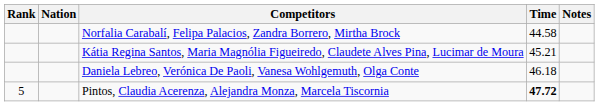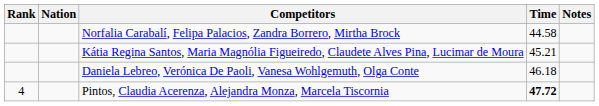 <table class="wikitable sortable" style="text-align:center">
 <tr>
 <th>Rank</th>
 <th>Nation</th>
 <th>Competitors</th>
 <th>Time</th>
 <th>Notes</th>
 </tr>
 <tr>
 <td></td>
 <td align=left></td>
 <td align=left><a href='#'>Norfalia Carabalí</a>, <a href='#'>Felipa Palacios</a>, <a href='#'>Zandra Borrero</a>, <a href='#'>Mirtha Brock</a></td>
 <td>44.58</td>
 <td></td>
 </tr>
 <tr>
 <td></td>
 <td align=left></td>
 <td align=left><a href='#'>Kátia Regina Santos</a>, <a href='#'>Maria Magnólia Figueiredo</a>, <a href='#'>Claudete Alves Pina</a>, <a href='#'>Lucimar de Moura</a></td>
 <td>45.21</td>
 <td></td>
 </tr>
 <tr>
 <td></td>
 <td align=left></td>
 <td align=left><a href='#'>Daniela Lebreo</a>, <a href='#'>Verónica De Paoli</a>, <a href='#'>Vanesa Wohlgemuth</a>, <a href='#'>Olga Conte</a></td>
 <td>46.18</td>
 <td></td>
 </tr>
 <tr>
-<td>5</td>
+<td>4</td>
 <td align=left></td>
 <td align=left>Pintos, <a href='#'>Claudia Acerenza</a>, <a href='#'>Alejandra Monza</a>, <a href='#'>Marcela Tiscornia</a></td>
 <td><strong>47.72</strong></td>
 <td></td>
 </tr>
 </table>
